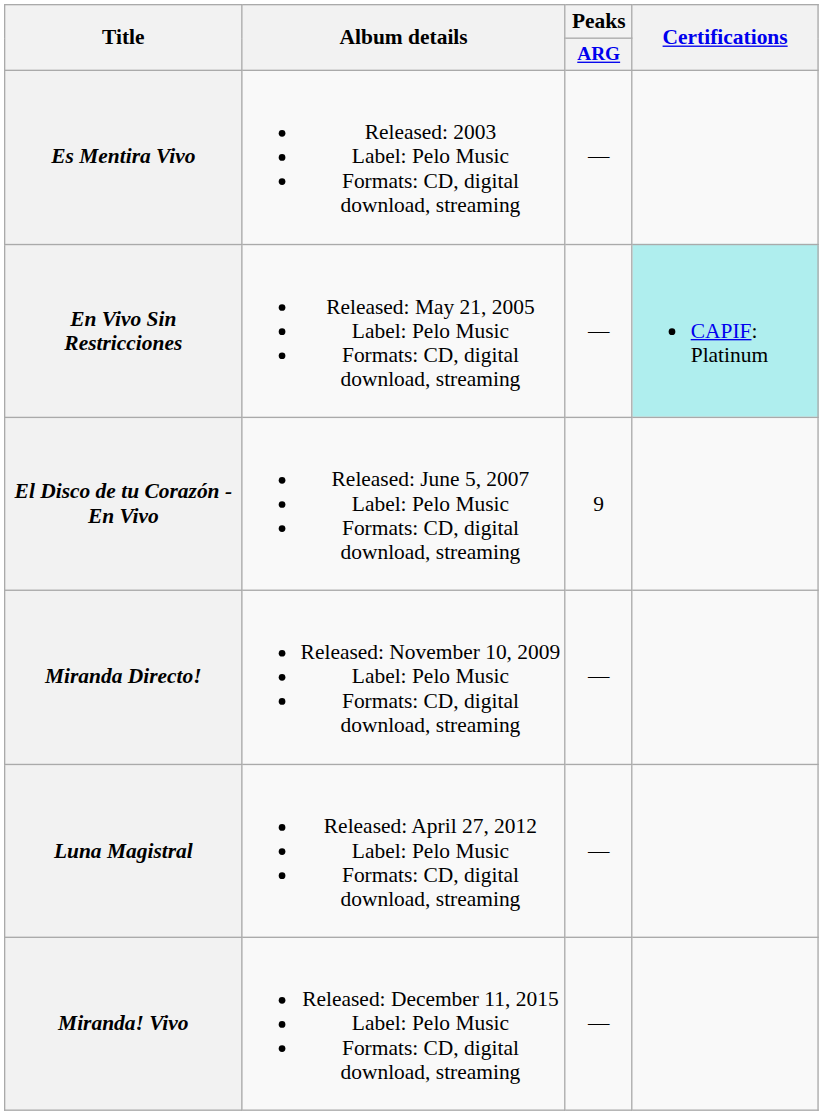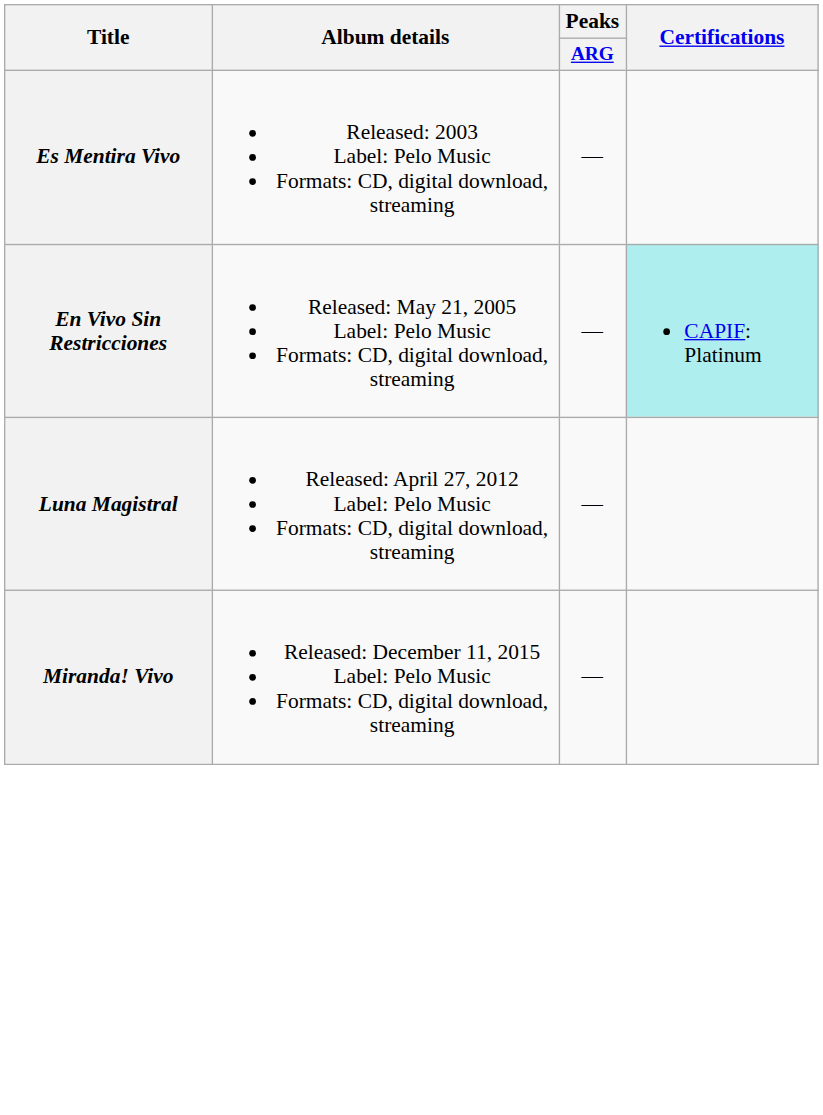 <table class="wikitable plainrowheaders" style="text-align:center;">
 <tr>
 <th scope="col" rowspan="2">Title</th>
 <th scope="col" rowspan="2">Album details</th>
 <th scope="col">Peaks</th>
 <th scope="col" rowspan="2"><a href='#'>Certifications</a></th>
 </tr>
 <tr>
 <th scope="col" style="width:3em;font-size:90%;"><a href='#'>ARG</a><br></th>
 </tr>
 <tr>
 <th scope="row"><em>Es Mentira Vivo</em></th>
 <td><br><ul><li>Released: 2003</li><li>Label: Pelo Music</li><li>Formats: CD, digital download, streaming</li></ul></td>
 <td>—</td>
 <td></td>
 </tr>
 <tr>
 <th scope="row"><em>En Vivo Sin Restricciones</em></th>
 <td><br><ul><li>Released: May 21, 2005</li><li>Label: Pelo Music</li><li>Formats: CD, digital download, streaming</li></ul></td>
 <td>—</td>
 <td align="left" style="background: paleturquoise;"><br><ul><li><a href='#'>CAPIF</a>: Platinum</li></ul></td>
 </tr>
 <tr>
-<th scope="row"><em>El Disco de tu Corazón - En Vivo</em></th>
-<td><br><ul><li>Released: June 5, 2007</li><li>Label: Pelo Music</li><li>Formats: CD, digital download, streaming</li></ul></td>
-<td>9</td>
-<td></td>
-</tr>
-<tr>
-<th scope="row"><em>Miranda Directo!</em></th>
-<td><br><ul><li>Released: November 10, 2009</li><li>Label: Pelo Music</li><li>Formats: CD, digital download, streaming</li></ul></td>
-<td>—</td>
-<td></td>
-</tr>
-<tr>
 <th scope="row"><em>Luna Magistral</em></th>
 <td><br><ul><li>Released: April 27, 2012</li><li>Label: Pelo Music</li><li>Formats: CD, digital download, streaming</li></ul></td>
 <td>—</td>
 <td></td>
 </tr>
 <tr>
 <th scope="row"><em>Miranda! Vivo</em></th>
 <td><br><ul><li>Released: December 11, 2015</li><li>Label: Pelo Music</li><li>Formats: CD, digital download, streaming</li></ul></td>
 <td>—</td>
 <td></td>
 </tr>
 </table>
